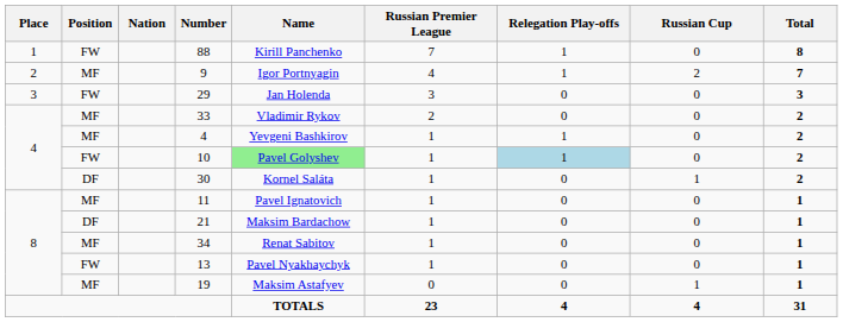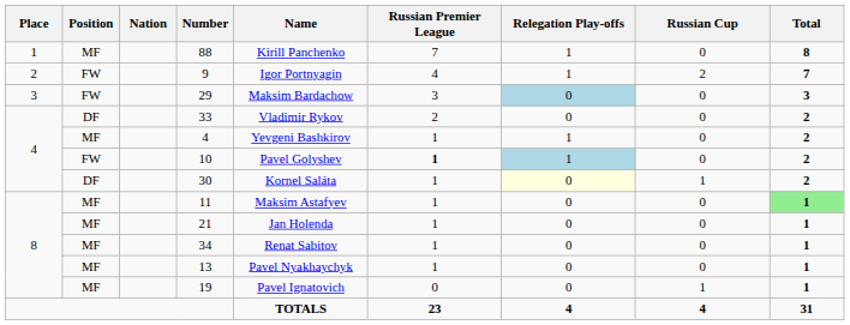 <table class="wikitable" style="font-size: 95%; text-align: center;">
 <tr>
 <th width=60>Place</th>
 <th width=60>Position</th>
 <th width=60>Nation</th>
 <th width=60>Number</th>
 <th width=150>Name</th>
 <th width=150>Russian Premier League</th>
 <th width=150>Relegation Play-offs</th>
 <th width=150>Russian Cup</th>
 <th width=80>Total</th>
 </tr>
 <tr>
 <td>1</td>
-<td>FW</td>
+<td>MF</td>
 <td></td>
 <td>88</td>
 <td><a href='#'>Kirill Panchenko</a></td>
 <td>7</td>
 <td>1</td>
 <td>0</td>
 <td><strong>8</strong></td>
 </tr>
 <tr>
 <td>2</td>
-<td>MF</td>
+<td>FW</td>
 <td></td>
 <td>9</td>
 <td><a href='#'>Igor Portnyagin</a></td>
 <td>4</td>
 <td>1</td>
 <td>2</td>
 <td><strong>7</strong></td>
 </tr>
 <tr>
 <td>3</td>
 <td>FW</td>
 <td></td>
 <td>29</td>
-<td><a href='#'>Jan Holenda</a></td>
+<td><a href='#'>Maksim Bardachow</a></td>
 <td>3</td>
-<td>0</td>
+<td style="background: lightblue;">0</td>
 <td>0</td>
 <td><strong>3</strong></td>
 </tr>
 <tr>
 <td rowspan="4">4</td>
-<td>MF</td>
+<td>DF</td>
 <td></td>
 <td>33</td>
 <td><a href='#'>Vladimir Rykov</a></td>
 <td>2</td>
 <td>0</td>
 <td>0</td>
 <td><strong>2</strong></td>
 </tr>
 <tr>
 <td>MF</td>
 <td></td>
 <td>4</td>
 <td><a href='#'>Yevgeni Bashkirov</a></td>
 <td>1</td>
 <td>1</td>
 <td>0</td>
 <td><strong>2</strong></td>
 </tr>
 <tr>
 <td>FW</td>
 <td></td>
 <td>10</td>
-<td style="background: lightgreen;"><a href='#'>Pavel Golyshev</a></td>
-<td>1</td>
+<td><a href='#'>Pavel Golyshev</a></td>
+<td><strong>1</strong></td>
 <td style="background: lightblue;">1</td>
 <td>0</td>
 <td><strong>2</strong></td>
 </tr>
 <tr>
 <td>DF</td>
 <td></td>
 <td>30</td>
 <td><a href='#'>Kornel Saláta</a></td>
 <td>1</td>
-<td>0</td>
+<td style="background: lightyellow;">0</td>
 <td>1</td>
 <td><strong>2</strong></td>
 </tr>
 <tr>
 <td rowspan="5">8</td>
 <td>MF</td>
 <td></td>
 <td>11</td>
-<td><a href='#'>Pavel Ignatovich</a></td>
+<td><a href='#'>Maksim Astafyev</a></td>
 <td>1</td>
 <td>0</td>
 <td>0</td>
-<td><strong>1</strong></td>
+<td style="background: lightgreen;"><strong>1</strong></td>
 </tr>
 <tr>
-<td>DF</td>
+<td>MF</td>
 <td></td>
 <td>21</td>
-<td><a href='#'>Maksim Bardachow</a></td>
+<td><a href='#'>Jan Holenda</a></td>
 <td>1</td>
 <td>0</td>
 <td>0</td>
 <td><strong>1</strong></td>
 </tr>
 <tr>
 <td>MF</td>
 <td></td>
 <td>34</td>
 <td><a href='#'>Renat Sabitov</a></td>
 <td>1</td>
 <td>0</td>
 <td>0</td>
 <td><strong>1</strong></td>
 </tr>
 <tr>
-<td>FW</td>
+<td>MF</td>
 <td></td>
 <td>13</td>
 <td><a href='#'>Pavel Nyakhaychyk</a></td>
 <td>1</td>
 <td>0</td>
 <td>0</td>
 <td><strong>1</strong></td>
 </tr>
 <tr>
 <td>MF</td>
 <td></td>
 <td>19</td>
-<td><a href='#'>Maksim Astafyev</a></td>
+<td><a href='#'>Pavel Ignatovich</a></td>
 <td>0</td>
 <td>0</td>
 <td>1</td>
 <td><strong>1</strong></td>
 </tr>
 <tr>
 <td colspan="4"></td>
 <td><strong>TOTALS</strong></td>
 <td><strong>23</strong></td>
 <td><strong>4</strong></td>
 <td><strong>4</strong></td>
 <td><strong>31</strong></td>
 </tr>
 </table>
